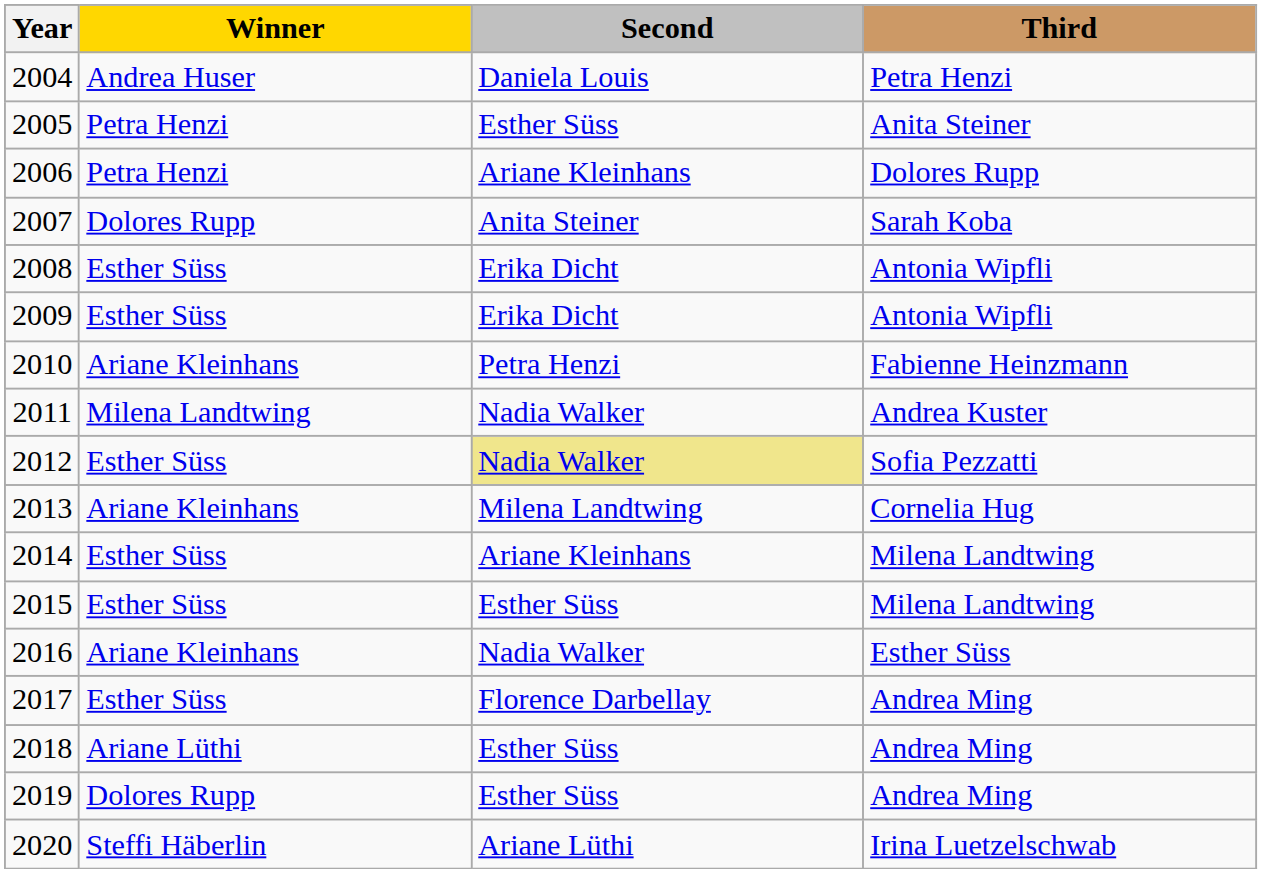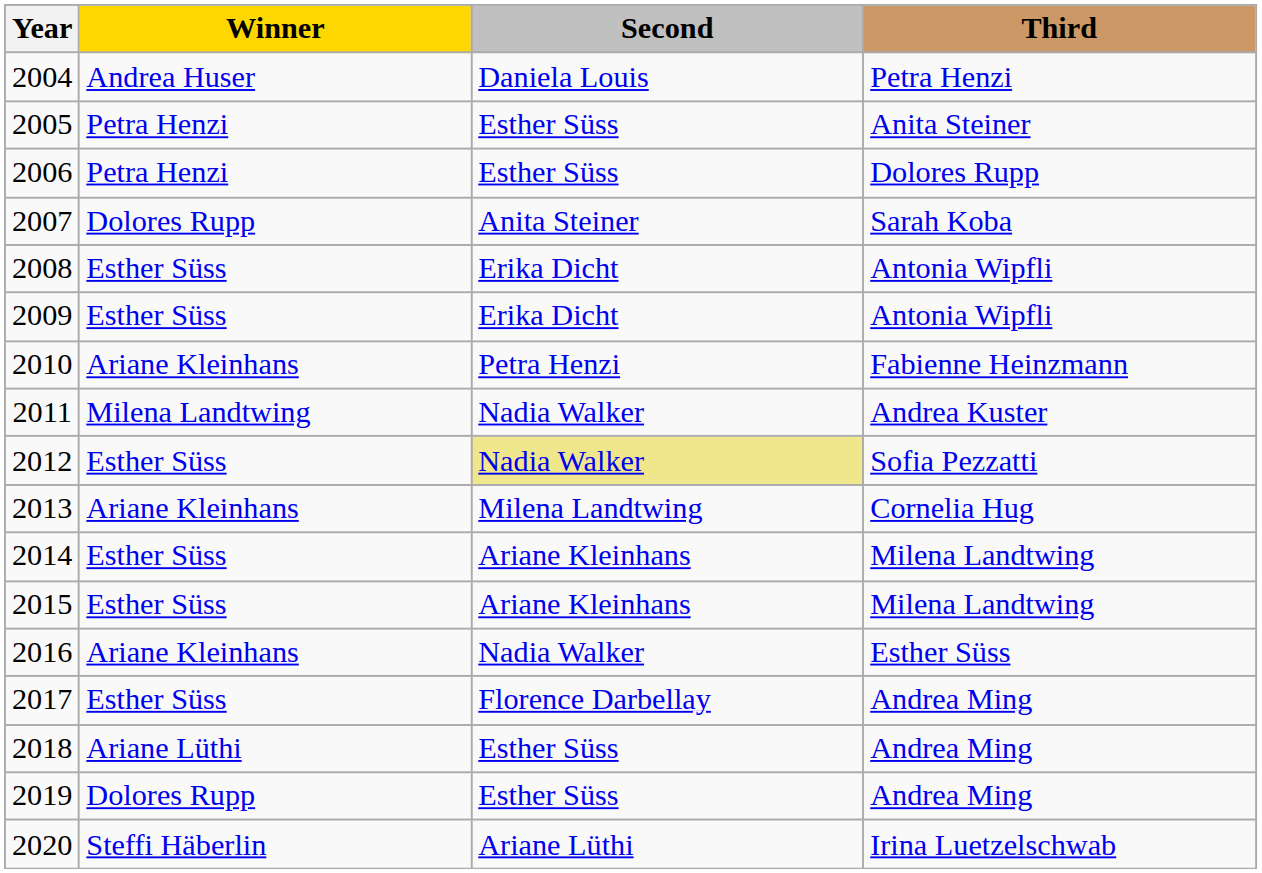 <table class="wikitable sortable">
 <tr>
 <th>Year</th>
 <th scope=col colspan=1 style="width:200px; background: gold;">Winner</th>
 <th scope=col colspan=1 style="width:200px; background: silver;">Second</th>
 <th scope=col colspan=1 style="width:200px; background: #cc9966;">Third</th>
 </tr>
 <tr>
 <td align="center">2004</td>
 <td><a href='#'>Andrea Huser</a></td>
 <td><a href='#'>Daniela Louis</a></td>
 <td><a href='#'>Petra Henzi</a></td>
 </tr>
 <tr>
 <td align="center">2005</td>
 <td><a href='#'>Petra Henzi</a></td>
 <td><a href='#'>Esther Süss</a></td>
 <td><a href='#'>Anita Steiner</a></td>
 </tr>
 <tr>
 <td align="center">2006</td>
 <td><a href='#'>Petra Henzi</a></td>
-<td><a href='#'>Ariane Kleinhans</a></td>
+<td><a href='#'>Esther Süss</a></td>
 <td><a href='#'>Dolores Rupp</a></td>
 </tr>
 <tr>
 <td align="center">2007</td>
 <td><a href='#'>Dolores Rupp</a></td>
 <td><a href='#'>Anita Steiner</a></td>
 <td><a href='#'>Sarah Koba</a></td>
 </tr>
 <tr>
 <td align="center">2008</td>
 <td><a href='#'>Esther Süss</a></td>
 <td><a href='#'>Erika Dicht</a></td>
 <td><a href='#'>Antonia Wipfli</a></td>
 </tr>
 <tr>
 <td align="center">2009</td>
 <td><a href='#'>Esther Süss</a></td>
 <td><a href='#'>Erika Dicht</a></td>
 <td><a href='#'>Antonia Wipfli</a></td>
 </tr>
 <tr>
 <td align="center">2010</td>
 <td><a href='#'>Ariane Kleinhans</a></td>
 <td><a href='#'>Petra Henzi</a></td>
 <td><a href='#'>Fabienne Heinzmann</a></td>
 </tr>
 <tr>
 <td align="center">2011</td>
 <td><a href='#'>Milena Landtwing</a></td>
 <td><a href='#'>Nadia Walker</a></td>
 <td><a href='#'>Andrea Kuster</a></td>
 </tr>
 <tr>
 <td align="center">2012</td>
 <td><a href='#'>Esther Süss</a></td>
 <td style="background: khaki;"><a href='#'>Nadia Walker</a></td>
 <td><a href='#'>Sofia Pezzatti</a></td>
 </tr>
 <tr>
 <td align="center">2013</td>
 <td><a href='#'>Ariane Kleinhans</a></td>
 <td><a href='#'>Milena Landtwing</a></td>
 <td><a href='#'>Cornelia Hug</a></td>
 </tr>
 <tr>
 <td align="center">2014</td>
 <td><a href='#'>Esther Süss</a></td>
 <td><a href='#'>Ariane Kleinhans</a></td>
 <td><a href='#'>Milena Landtwing</a></td>
 </tr>
 <tr>
 <td align="center">2015</td>
 <td><a href='#'>Esther Süss</a></td>
-<td><a href='#'>Esther Süss</a></td>
+<td><a href='#'>Ariane Kleinhans</a></td>
 <td><a href='#'>Milena Landtwing</a></td>
 </tr>
 <tr>
 <td align="center">2016</td>
 <td><a href='#'>Ariane Kleinhans</a></td>
 <td><a href='#'>Nadia Walker</a></td>
 <td><a href='#'>Esther Süss</a></td>
 </tr>
 <tr>
 <td align="center">2017</td>
 <td><a href='#'>Esther Süss</a></td>
 <td><a href='#'>Florence Darbellay</a></td>
 <td><a href='#'>Andrea Ming</a></td>
 </tr>
 <tr>
 <td align="center">2018</td>
 <td><a href='#'>Ariane Lüthi</a></td>
 <td><a href='#'>Esther Süss</a></td>
 <td><a href='#'>Andrea Ming</a></td>
 </tr>
 <tr>
 <td align="center">2019</td>
 <td><a href='#'>Dolores Rupp</a></td>
 <td><a href='#'>Esther Süss</a></td>
 <td><a href='#'>Andrea Ming</a></td>
 </tr>
 <tr>
 <td align="center">2020</td>
 <td><a href='#'>Steffi Häberlin</a></td>
 <td><a href='#'>Ariane Lüthi</a></td>
 <td><a href='#'>Irina Luetzelschwab</a></td>
 </tr>
 </table>
